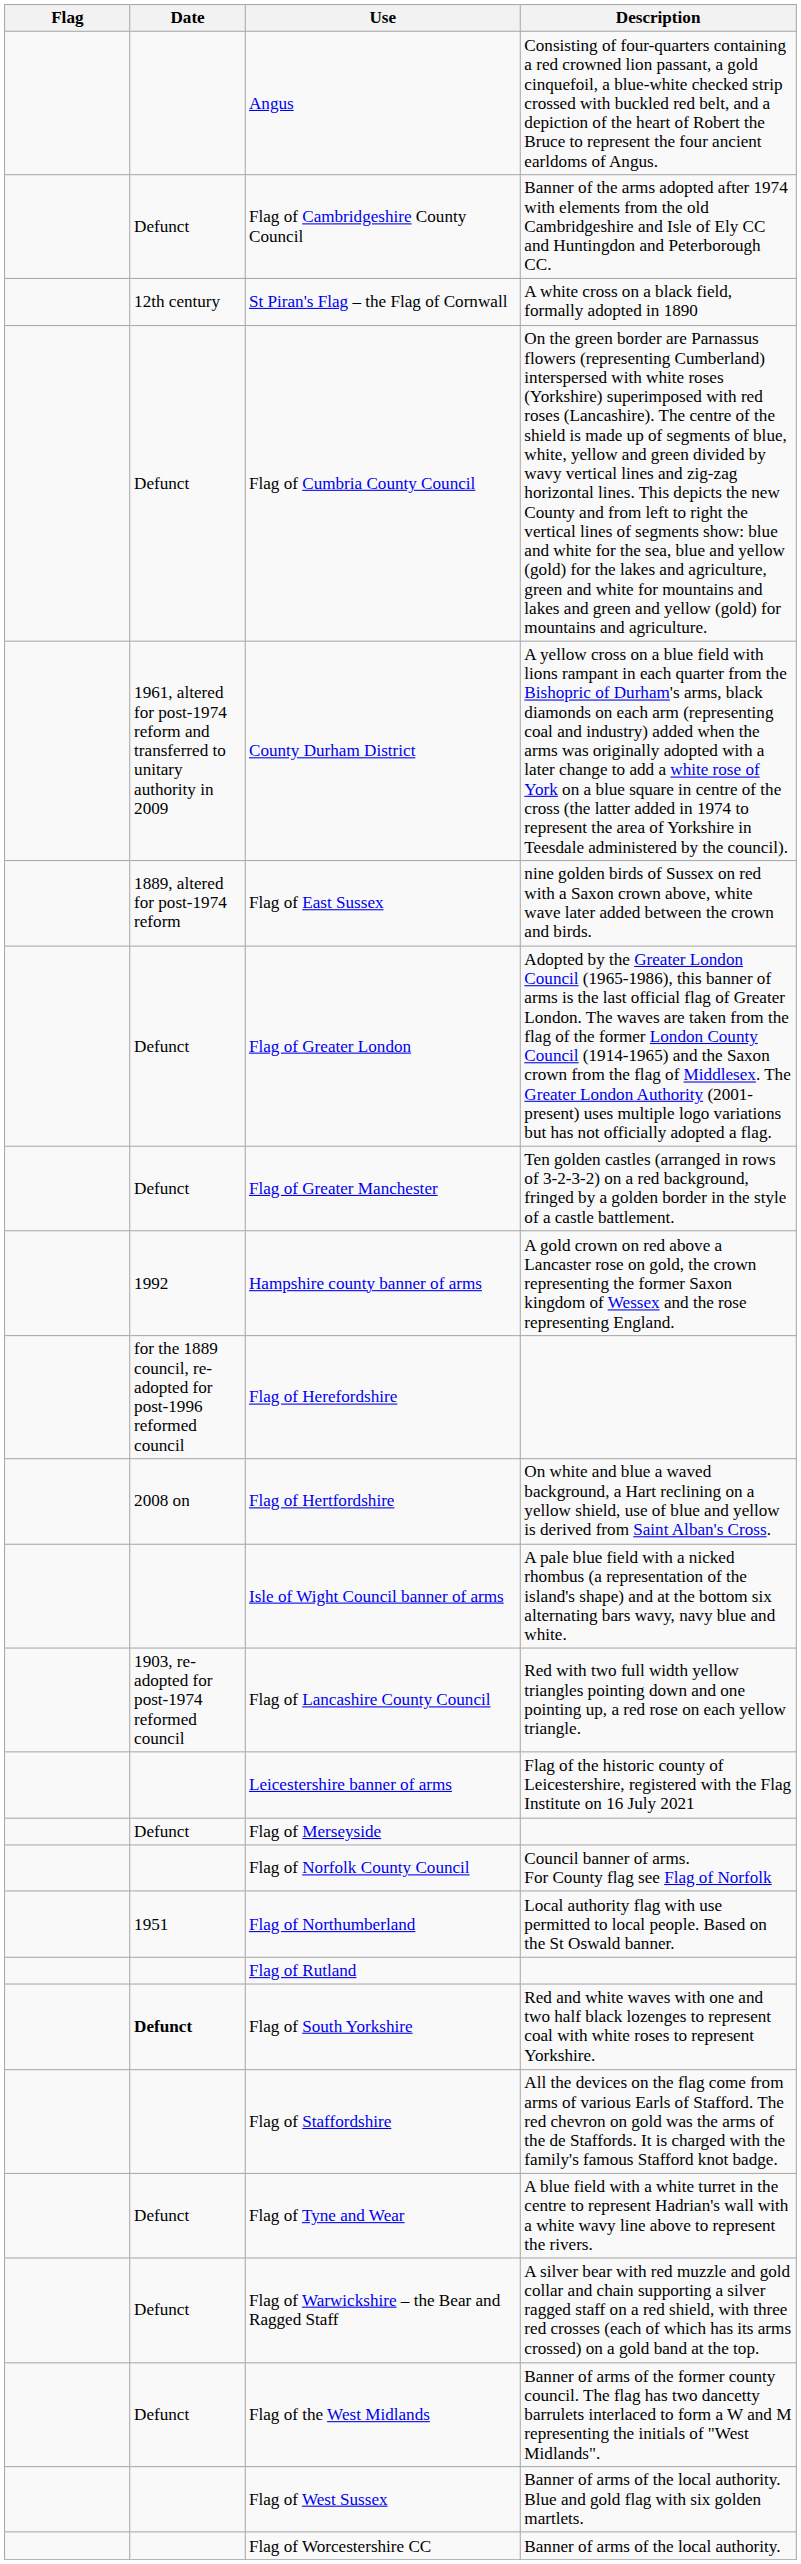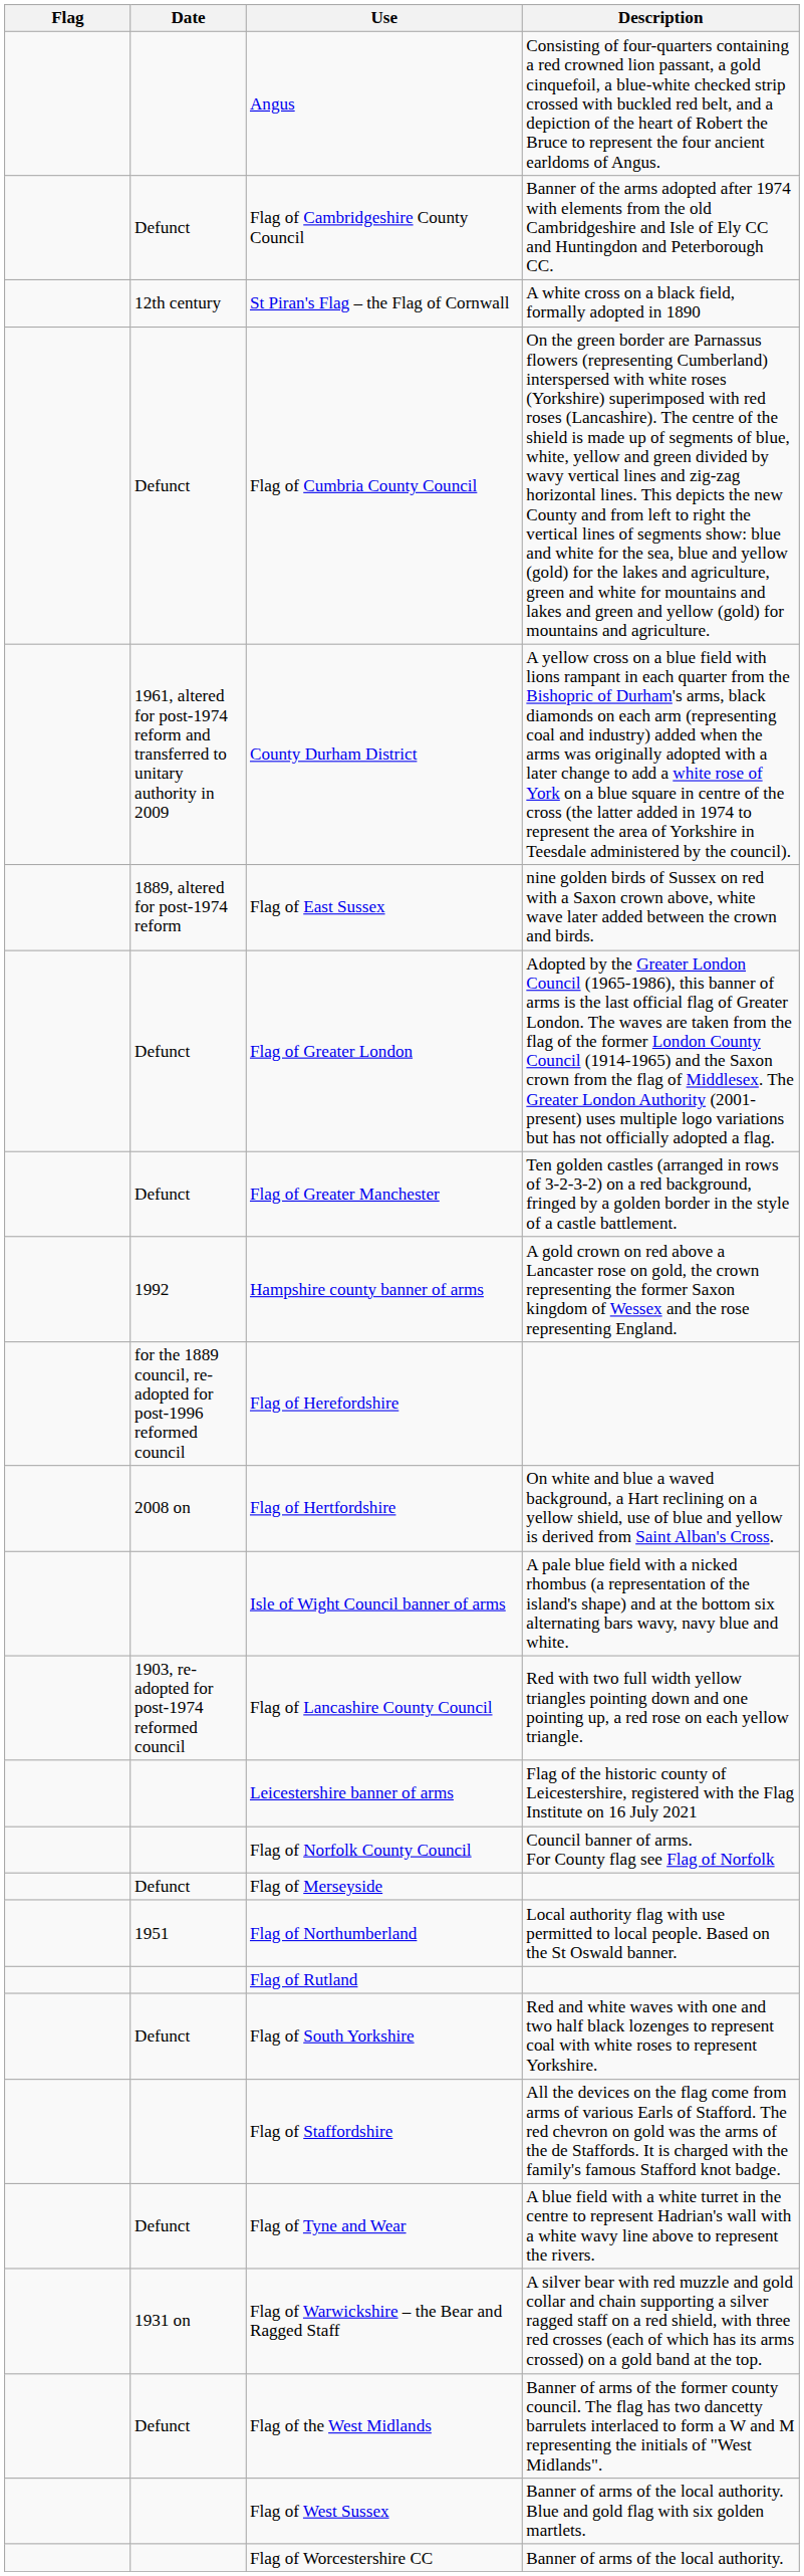 <table class="wikitable">
 <tr style="background:#efefef;">
 <th style="width:110px;">Flag</th>
 <th style="width:100px;">Date</th>
 <th style="width:250px;">Use</th>
 <th style="width:250px;">Description</th>
 </tr>
 <tr>
 <td></td>
 <td></td>
 <td><a href='#'>Angus</a></td>
 <td>Consisting of four-quarters containing a red crowned lion passant, a gold cinquefoil, a blue-white checked strip crossed with buckled red belt, and a depiction of the heart of Robert the Bruce to represent the four ancient earldoms of Angus.</td>
 </tr>
 <tr>
 <td></td>
 <td>Defunct</td>
 <td>Flag of <a href='#'>Cambridgeshire</a> County Council</td>
 <td>Banner of the arms adopted after 1974 with elements from the old Cambridgeshire and Isle of Ely CC and Huntingdon and Peterborough CC.</td>
 </tr>
 <tr>
 <td></td>
 <td>12th century</td>
 <td><a href='#'>St Piran's Flag</a> – the Flag of Cornwall</td>
 <td>A white cross on a black field, formally adopted in 1890</td>
 </tr>
 <tr>
 <td></td>
 <td>Defunct</td>
 <td>Flag of <a href='#'>Cumbria County Council</a></td>
 <td>On the green border are Parnassus flowers (representing Cumberland) interspersed with white roses (Yorkshire) superimposed with red roses (Lancashire). The centre of the shield is made up of segments of blue, white, yellow and green divided by wavy vertical lines and zig-zag horizontal lines. This depicts the new County and from left to right the vertical lines of segments show: blue and white for the sea, blue and yellow (gold) for the lakes and agriculture, green and white for mountains and lakes and green and yellow (gold) for mountains and agriculture.</td>
 </tr>
 <tr>
 <td></td>
 <td>1961, altered for post-1974 reform and transferred to unitary authority in 2009</td>
 <td><a href='#'>County Durham District</a></td>
 <td>A yellow cross on a blue field with lions rampant in each quarter from the <a href='#'>Bishopric of Durham</a>'s arms, black diamonds on each arm (representing coal and industry) added when the arms was originally adopted with a later change to add a <a href='#'>white rose of York</a> on a blue square in centre of the cross (the latter added in 1974 to represent the area of Yorkshire in Teesdale administered by the council).</td>
 </tr>
 <tr>
 <td></td>
 <td>1889, altered for post-1974 reform</td>
 <td>Flag of <a href='#'>East Sussex</a></td>
 <td>nine golden birds of Sussex on red with a Saxon crown above, white wave later added between the crown and birds.</td>
 </tr>
 <tr>
 <td></td>
 <td>Defunct</td>
 <td><a href='#'>Flag of Greater London</a></td>
 <td>Adopted by the <a href='#'>Greater London Council</a> (1965-1986), this banner of arms is the last official flag of Greater London. The waves are taken from the flag of the former <a href='#'>London County Council</a> (1914-1965) and the Saxon crown from the flag of <a href='#'>Middlesex</a>. The <a href='#'>Greater London Authority</a> (2001-present) uses multiple logo variations but has not officially adopted a flag.</td>
 </tr>
 <tr>
 <td></td>
 <td>Defunct</td>
 <td><a href='#'>Flag of Greater Manchester</a></td>
 <td>Ten golden castles (arranged in rows of 3-2-3-2) on a red background, fringed by a golden border in the style of a castle battlement.</td>
 </tr>
 <tr>
 <td></td>
 <td>1992</td>
 <td><a href='#'>Hampshire county banner of arms</a></td>
 <td>A gold crown on red above a Lancaster rose on gold, the crown representing the former Saxon kingdom of <a href='#'>Wessex</a> and the rose representing England.</td>
 </tr>
 <tr>
 <td></td>
 <td>for the 1889 council, re-adopted for post-1996 reformed council</td>
 <td><a href='#'>Flag of Herefordshire</a></td>
 <td></td>
 </tr>
 <tr>
 <td></td>
 <td>2008 on</td>
 <td><a href='#'>Flag of Hertfordshire</a></td>
 <td>On white and blue a waved background, a Hart reclining on a yellow shield, use of blue and yellow is derived from <a href='#'>Saint Alban's Cross</a>.</td>
 </tr>
 <tr>
 <td></td>
 <td></td>
 <td><a href='#'>Isle of Wight Council banner of arms</a></td>
 <td>A pale blue field with a nicked rhombus (a representation of the island's shape) and at the bottom six alternating bars wavy, navy blue and white.</td>
 </tr>
 <tr>
 <td></td>
 <td>1903, re-adopted for post-1974 reformed council</td>
 <td>Flag of <a href='#'>Lancashire County Council</a></td>
 <td>Red with two full width yellow triangles pointing down and one pointing up, a red rose on each yellow triangle.</td>
 </tr>
 <tr>
 <td></td>
 <td></td>
 <td><a href='#'>Leicestershire banner of arms</a></td>
 <td>Flag of the historic county of Leicestershire, registered with the Flag Institute on 16 July 2021</td>
 </tr>
 <tr>
 <td></td>
+<td></td>
+<td>Flag of <a href='#'>Norfolk County Council</a></td>
+<td>Council banner of arms.<br>For County flag see <a href='#'>Flag of Norfolk</a></td>
+</tr>
+<tr>
+<td></td>
 <td>Defunct</td>
 <td>Flag of <a href='#'>Merseyside</a></td>
 <td></td>
-</tr>
-<tr>
-<td></td>
-<td></td>
-<td>Flag of <a href='#'>Norfolk County Council</a></td>
-<td>Council banner of arms.<br>For County flag see <a href='#'>Flag of Norfolk</a></td>
 </tr>
 <tr>
 <td></td>
 <td>1951</td>
 <td><a href='#'>Flag of Northumberland</a> <br></td>
 <td>Local authority flag with use permitted to local people. Based on the St Oswald banner.</td>
 </tr>
 <tr>
 <td></td>
 <td></td>
 <td><a href='#'>Flag of Rutland</a> </td>
 <td></td>
 </tr>
 <tr>
 <td></td>
-<td><strong>Defunct</strong></td>
+<td>Defunct</td>
 <td>Flag of <a href='#'>South Yorkshire</a></td>
 <td>Red and white waves with one and two half black lozenges to represent coal with white roses to represent Yorkshire.</td>
 </tr>
 <tr>
 <td></td>
 <td></td>
 <td>Flag of <a href='#'>Staffordshire</a></td>
 <td>All the devices on the flag come from arms of various Earls of Stafford. The red chevron on gold was the arms of the de Staffords. It is charged with the family's famous Stafford knot badge.</td>
 </tr>
 <tr>
 <td></td>
 <td>Defunct</td>
 <td>Flag of <a href='#'>Tyne and Wear</a></td>
 <td>A blue field with a white turret in the centre to represent Hadrian's wall with a white wavy line above to represent the rivers.</td>
 </tr>
 <tr>
 <td></td>
-<td>Defunct</td>
+<td>1931 on</td>
 <td>Flag of <a href='#'>Warwickshire</a> – the Bear and Ragged Staff</td>
 <td>A silver bear with red muzzle and gold collar and chain supporting a silver ragged staff on a red shield, with three red crosses (each of which has its arms crossed) on a gold band at the top.</td>
 </tr>
 <tr>
 <td></td>
 <td>Defunct</td>
 <td>Flag of the <a href='#'>West Midlands</a></td>
 <td>Banner of arms of the former county council. The flag has two dancetty barrulets interlaced to form a W and M representing the initials of "West Midlands".</td>
 </tr>
 <tr>
 <td></td>
 <td></td>
 <td>Flag of <a href='#'>West Sussex</a></td>
 <td>Banner of arms of the local authority. Blue and gold flag with six golden martlets.</td>
 </tr>
 <tr>
 <td></td>
 <td></td>
 <td>Flag of Worcestershire CC</td>
 <td>Banner of arms of the local authority.</td>
 </tr>
 </table>
